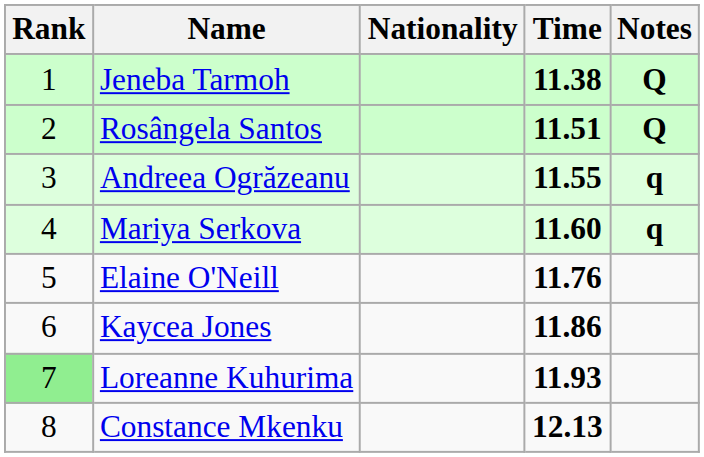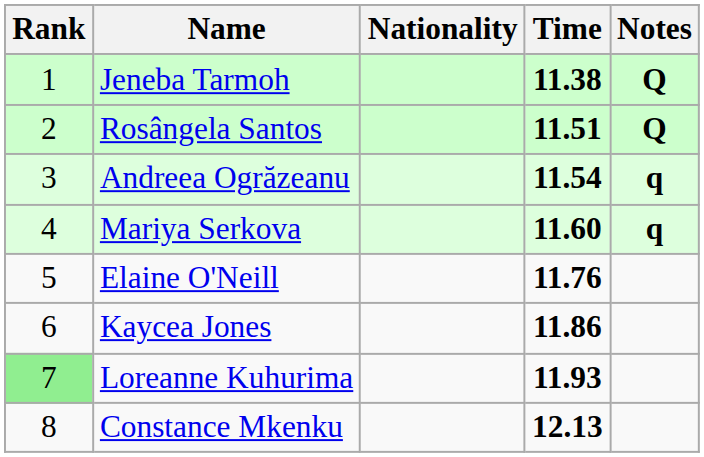 <table class="wikitable sortable" style="text-align:center">
 <tr>
 <th>Rank</th>
 <th>Name</th>
 <th>Nationality</th>
 <th>Time</th>
 <th>Notes</th>
 </tr>
 <tr bgcolor=ccffcc>
 <td>1</td>
 <td align=left><a href='#'>Jeneba Tarmoh</a></td>
 <td align=left></td>
 <td><strong>11.38</strong></td>
 <td><strong>Q</strong></td>
 </tr>
 <tr bgcolor=ccffcc>
 <td>2</td>
 <td align=left><a href='#'>Rosângela Santos</a></td>
 <td align=left></td>
 <td><strong>11.51</strong></td>
 <td><strong>Q</strong></td>
 </tr>
 <tr bgcolor=ddffdd>
 <td>3</td>
 <td align=left><a href='#'>Andreea Ogrăzeanu</a></td>
 <td align=left></td>
-<td><strong>11.55</strong></td>
+<td><strong>11.54</strong></td>
 <td><strong>q</strong></td>
 </tr>
 <tr bgcolor=ddffdd>
 <td>4</td>
 <td align=left><a href='#'>Mariya Serkova</a></td>
 <td align=left></td>
 <td><strong>11.60</strong></td>
 <td><strong>q</strong></td>
 </tr>
 <tr>
 <td>5</td>
 <td align=left><a href='#'>Elaine O'Neill</a></td>
 <td align=left></td>
 <td><strong>11.76</strong></td>
 <td></td>
 </tr>
 <tr>
 <td>6</td>
 <td align=left><a href='#'>Kaycea Jones</a></td>
 <td align=left></td>
 <td><strong>11.86</strong></td>
 <td></td>
 </tr>
 <tr>
 <td style="background: lightgreen;">7</td>
 <td align=left><a href='#'>Loreanne Kuhurima</a></td>
 <td align=left></td>
 <td><strong>11.93</strong></td>
 <td></td>
 </tr>
 <tr>
 <td>8</td>
 <td align=left><a href='#'>Constance Mkenku</a></td>
 <td align=left></td>
 <td><strong>12.13</strong></td>
 <td></td>
 </tr>
 </table>
